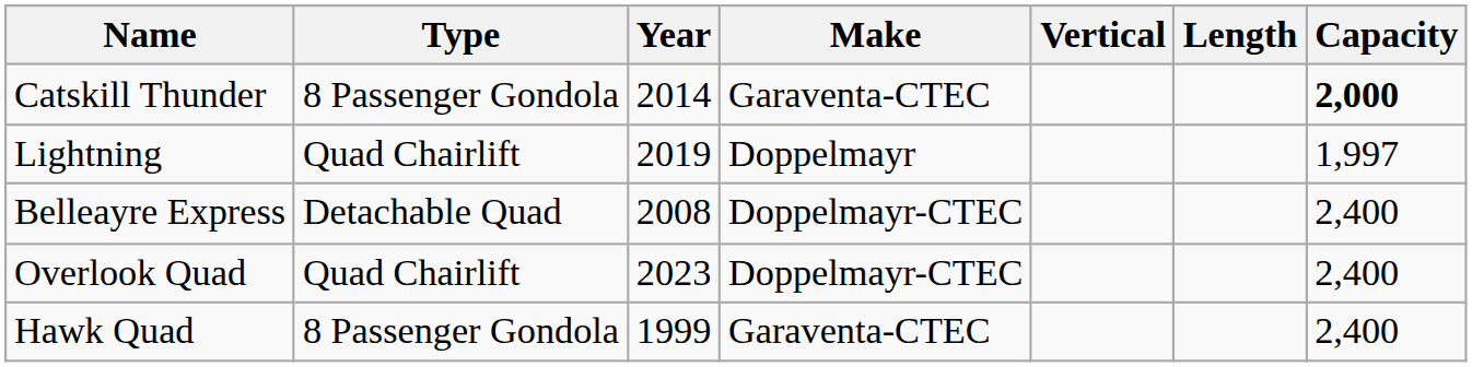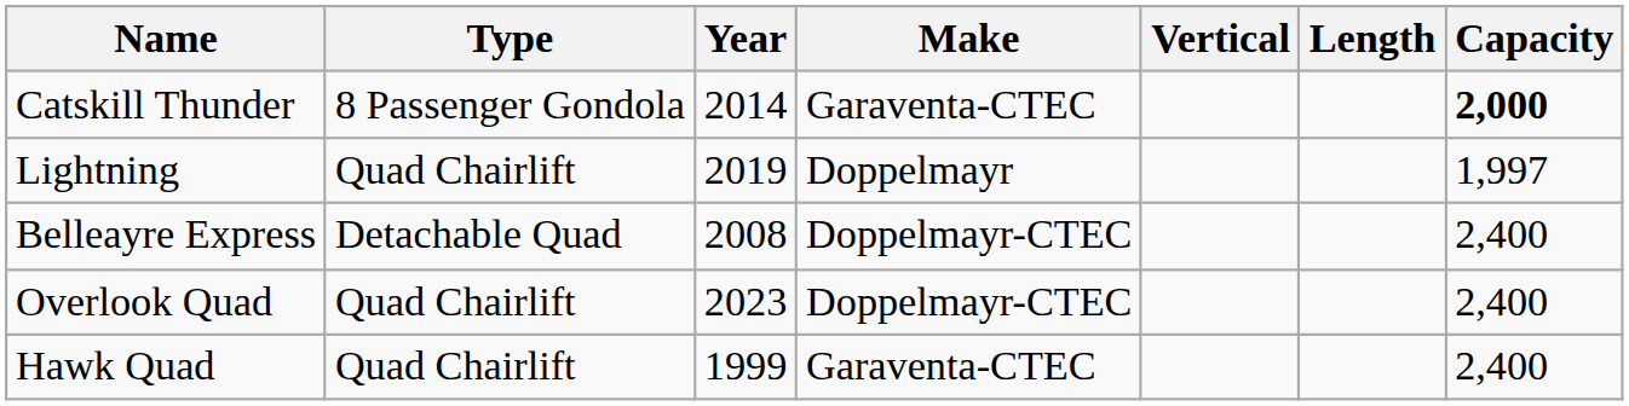 <table class="wikitable">
 <tr>
 <th>Name</th>
 <th>Type</th>
 <th>Year</th>
 <th>Make</th>
 <th>Vertical</th>
 <th>Length</th>
 <th>Capacity</th>
 </tr>
 <tr>
 <td>Catskill Thunder</td>
 <td>8 Passenger Gondola</td>
 <td>2014</td>
 <td>Garaventa-CTEC</td>
 <td></td>
 <td></td>
 <td><strong>2,000</strong></td>
 </tr>
 <tr>
 <td>Lightning</td>
 <td>Quad Chairlift</td>
 <td>2019</td>
 <td>Doppelmayr</td>
 <td></td>
 <td></td>
 <td>1,997</td>
 </tr>
 <tr>
 <td>Belleayre Express</td>
 <td>Detachable Quad</td>
 <td>2008</td>
 <td>Doppelmayr-CTEC</td>
 <td></td>
 <td></td>
 <td>2,400</td>
 </tr>
 <tr>
 <td>Overlook Quad</td>
 <td>Quad Chairlift</td>
 <td>2023</td>
 <td>Doppelmayr-CTEC</td>
 <td></td>
 <td></td>
 <td>2,400</td>
 </tr>
 <tr>
 <td>Hawk Quad</td>
-<td>8 Passenger Gondola</td>
+<td>Quad Chairlift</td>
 <td>1999</td>
 <td>Garaventa-CTEC</td>
 <td></td>
 <td></td>
 <td>2,400</td>
 </tr>
 </table>
